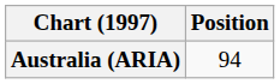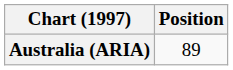 <table class="wikitable plainrowheaders" style="text-align:center">
 <tr>
 <th>Chart (1997)</th>
 <th>Position</th>
 </tr>
 <tr>
 <th scope="row">Australia (ARIA)</th>
-<td>94</td>
+<td>89</td>
 </tr>
 </table>
